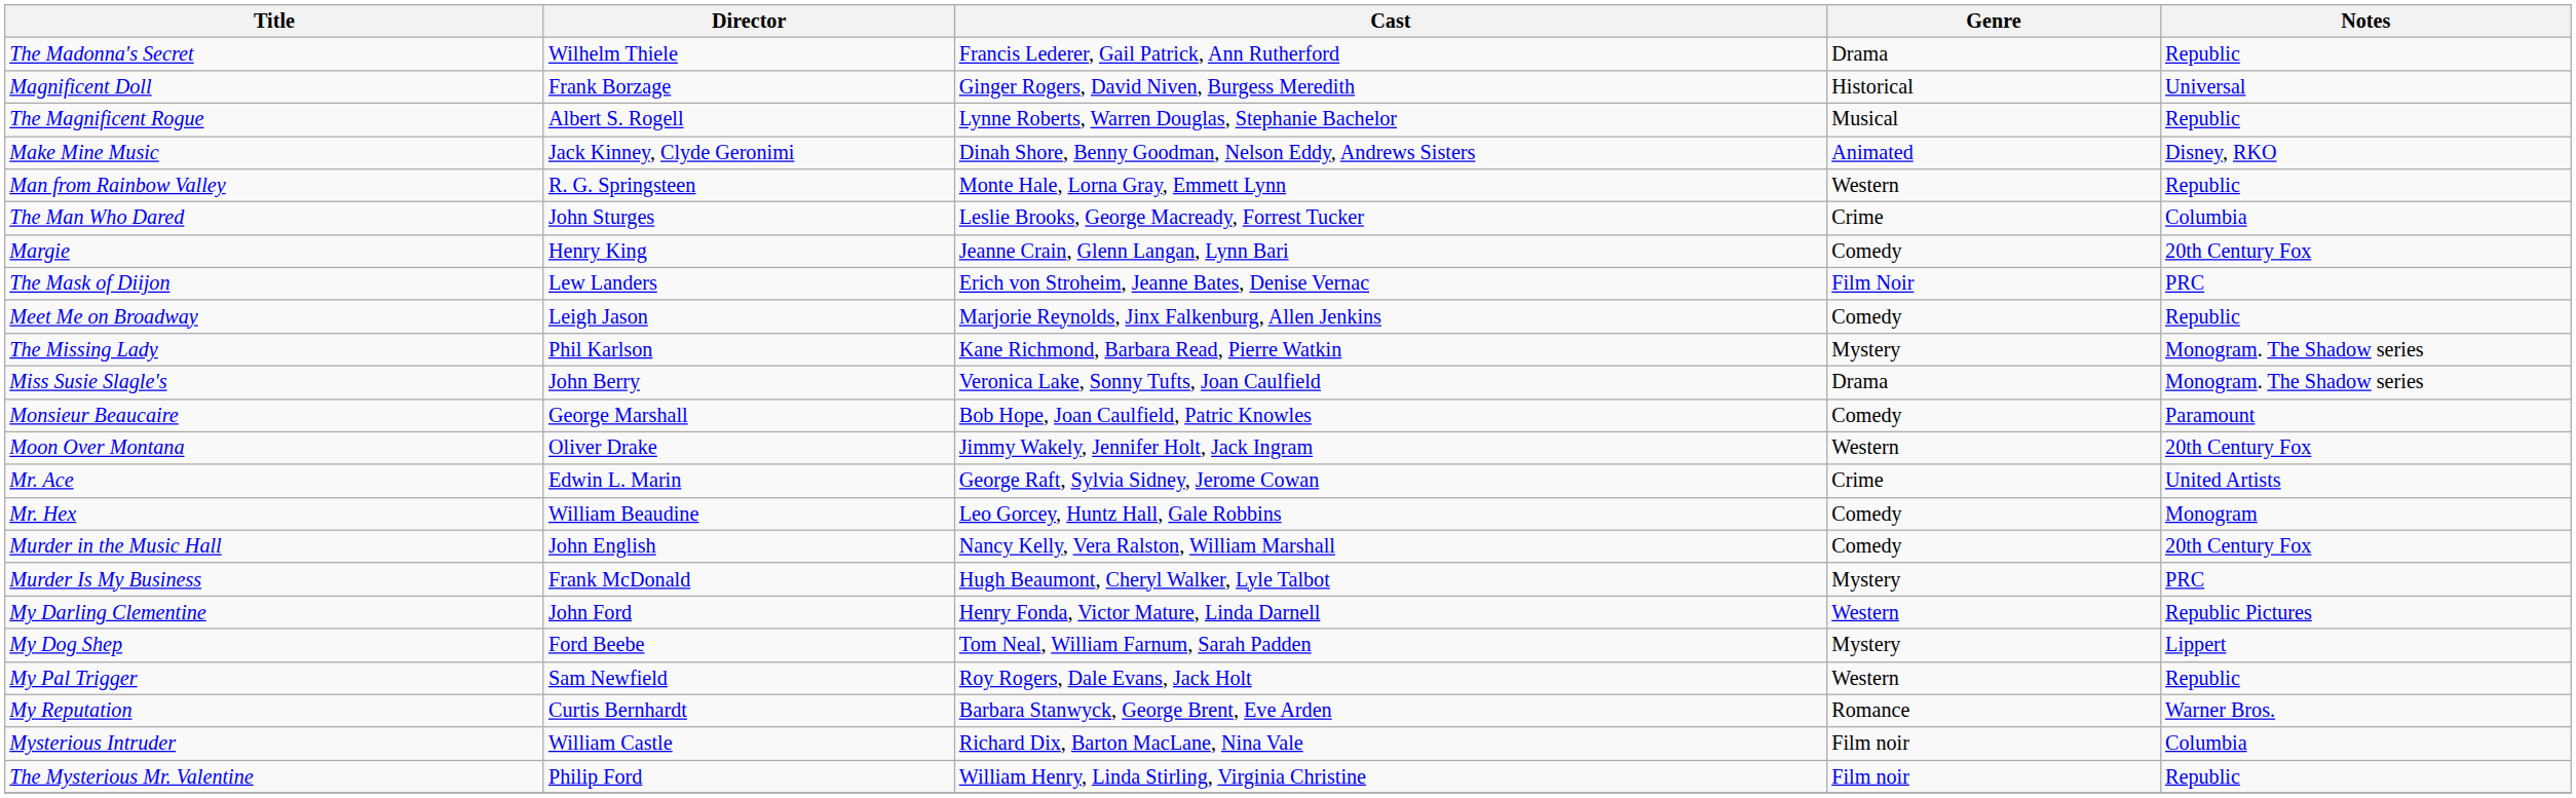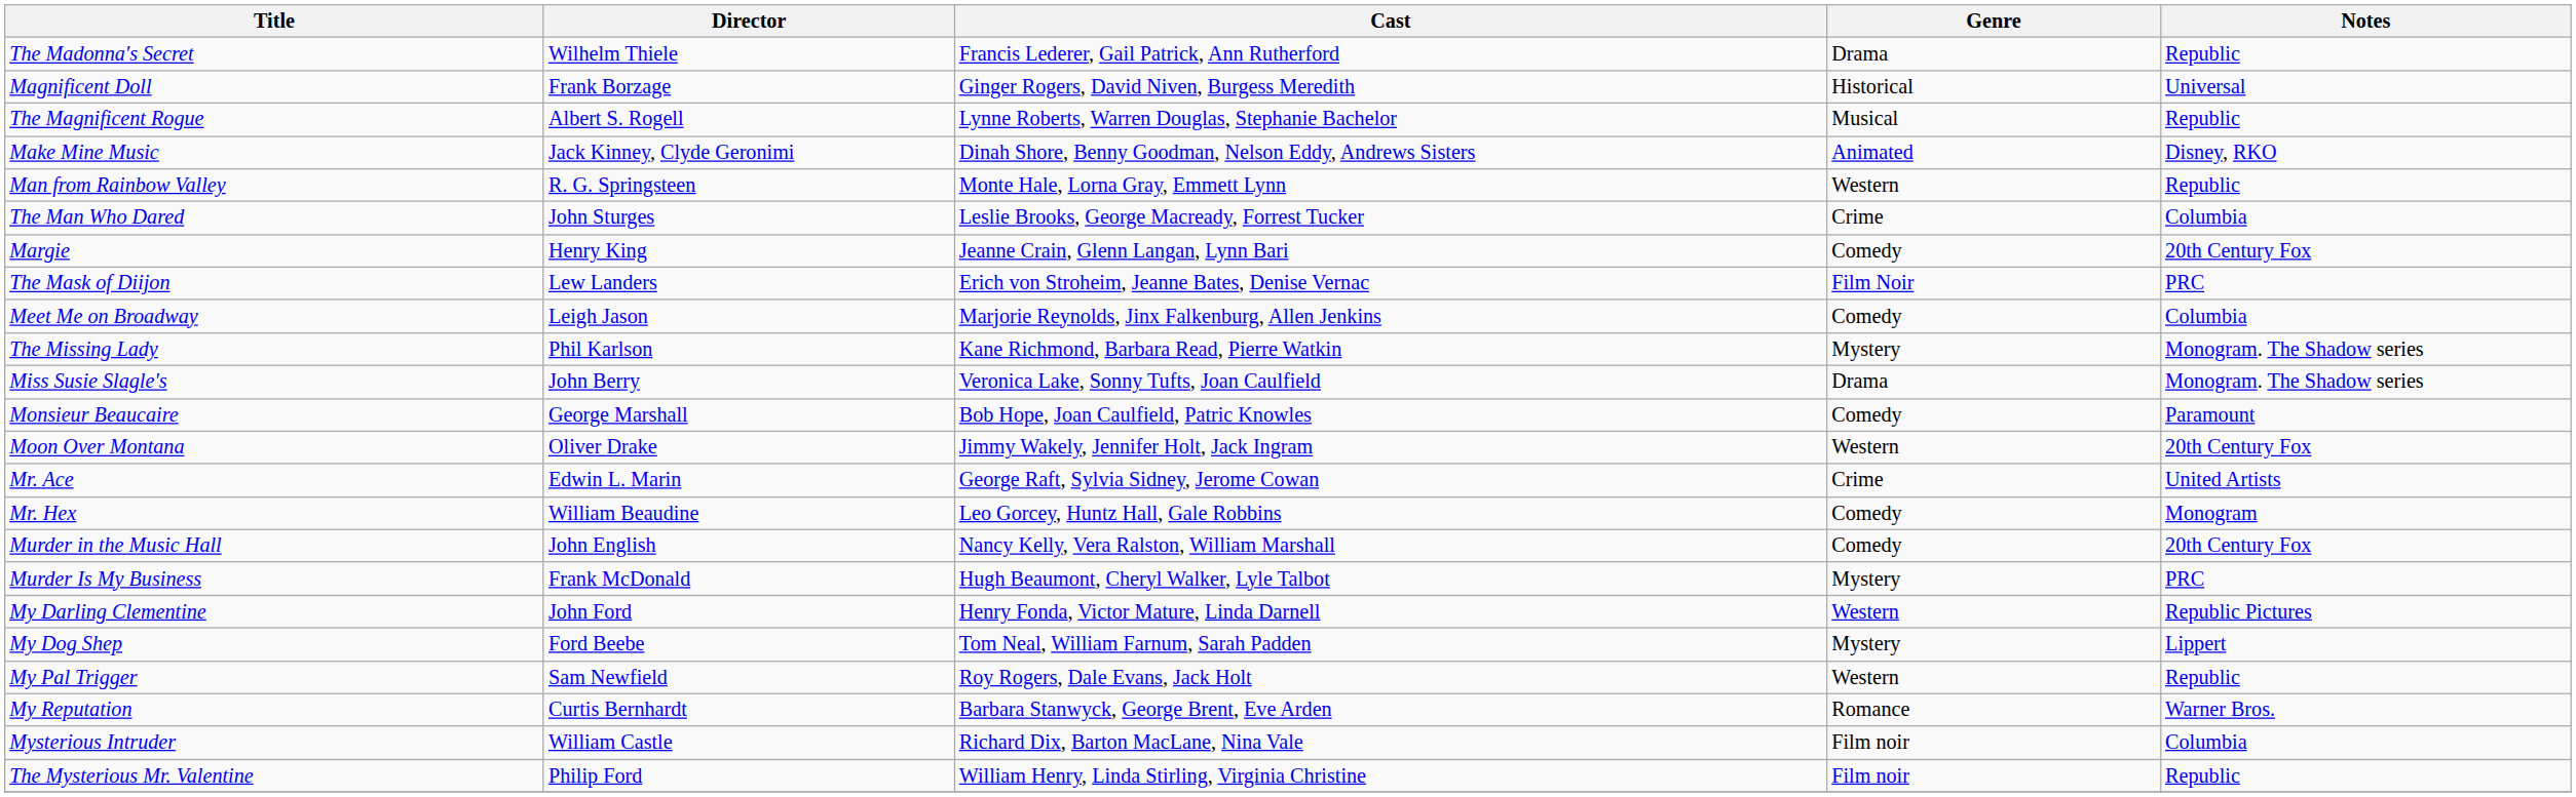 <table class="wikitable" style="width:100%;">
 <tr>
 <th style="width:21%;">Title</th>
 <th style="width:16%;">Director</th>
 <th style="width:34%;">Cast</th>
 <th style="width:13%;">Genre</th>
 <th style="width:16%;">Notes</th>
 </tr>
 <tr>
 <td><em><a href='#'>The Madonna's Secret</a></em></td>
 <td><a href='#'>Wilhelm Thiele</a></td>
 <td><a href='#'>Francis Lederer</a>, <a href='#'>Gail Patrick</a>, <a href='#'>Ann Rutherford</a></td>
 <td>Drama</td>
 <td><a href='#'>Republic</a></td>
 </tr>
 <tr>
 <td><em><a href='#'>Magnificent Doll</a></em></td>
 <td><a href='#'>Frank Borzage</a></td>
 <td><a href='#'>Ginger Rogers</a>, <a href='#'>David Niven</a>, <a href='#'>Burgess Meredith</a></td>
 <td>Historical</td>
 <td><a href='#'>Universal</a></td>
 </tr>
 <tr>
 <td><em><a href='#'>The Magnificent Rogue</a></em></td>
 <td><a href='#'>Albert S. Rogell</a></td>
 <td><a href='#'>Lynne Roberts</a>, <a href='#'>Warren Douglas</a>, <a href='#'>Stephanie Bachelor</a></td>
 <td>Musical</td>
 <td><a href='#'>Republic</a></td>
 </tr>
 <tr>
 <td><em><a href='#'>Make Mine Music</a></em></td>
 <td><a href='#'>Jack Kinney</a>, <a href='#'>Clyde Geronimi</a></td>
 <td><a href='#'>Dinah Shore</a>, <a href='#'>Benny Goodman</a>, <a href='#'>Nelson Eddy</a>, <a href='#'>Andrews Sisters</a></td>
 <td><a href='#'>Animated</a></td>
 <td><a href='#'>Disney</a>, <a href='#'>RKO</a></td>
 </tr>
 <tr>
 <td><em><a href='#'>Man from Rainbow Valley</a></em></td>
 <td><a href='#'>R. G. Springsteen</a></td>
 <td><a href='#'>Monte Hale</a>, <a href='#'>Lorna Gray</a>, <a href='#'>Emmett Lynn</a></td>
 <td>Western</td>
 <td><a href='#'>Republic</a></td>
 </tr>
 <tr>
 <td><em><a href='#'>The Man Who Dared</a></em></td>
 <td><a href='#'>John Sturges</a></td>
 <td><a href='#'>Leslie Brooks</a>, <a href='#'>George Macready</a>, <a href='#'>Forrest Tucker</a></td>
 <td>Crime</td>
 <td><a href='#'>Columbia</a></td>
 </tr>
 <tr>
 <td><em><a href='#'>Margie</a></em></td>
 <td><a href='#'>Henry King</a></td>
 <td><a href='#'>Jeanne Crain</a>, <a href='#'>Glenn Langan</a>, <a href='#'>Lynn Bari</a></td>
 <td>Comedy</td>
 <td><a href='#'>20th Century Fox</a></td>
 </tr>
 <tr>
 <td><em><a href='#'>The Mask of Diijon</a></em></td>
 <td><a href='#'>Lew Landers</a></td>
 <td><a href='#'>Erich von Stroheim</a>, <a href='#'>Jeanne Bates</a>, <a href='#'>Denise Vernac</a></td>
 <td><a href='#'>Film Noir</a></td>
 <td><a href='#'>PRC</a></td>
 </tr>
 <tr>
 <td><em><a href='#'>Meet Me on Broadway</a></em></td>
 <td><a href='#'>Leigh Jason</a></td>
 <td><a href='#'>Marjorie Reynolds</a>, <a href='#'>Jinx Falkenburg</a>, <a href='#'>Allen Jenkins</a></td>
 <td>Comedy</td>
-<td><a href='#'>Republic</a></td>
+<td><a href='#'>Columbia</a></td>
 </tr>
 <tr>
 <td><em><a href='#'>The Missing Lady</a></em></td>
 <td><a href='#'>Phil Karlson</a></td>
 <td><a href='#'>Kane Richmond</a>, <a href='#'>Barbara Read</a>, <a href='#'>Pierre Watkin</a></td>
 <td>Mystery</td>
 <td><a href='#'>Monogram</a>. <a href='#'>The Shadow</a> series</td>
 </tr>
 <tr>
 <td><em><a href='#'>Miss Susie Slagle's</a></em></td>
 <td><a href='#'>John Berry</a></td>
 <td><a href='#'>Veronica Lake</a>, <a href='#'>Sonny Tufts</a>, <a href='#'>Joan Caulfield</a></td>
 <td>Drama</td>
 <td><a href='#'>Monogram</a>. <a href='#'>The Shadow</a> series</td>
 </tr>
 <tr>
 <td><em><a href='#'>Monsieur Beaucaire</a></em></td>
 <td><a href='#'>George Marshall</a></td>
 <td><a href='#'>Bob Hope</a>, <a href='#'>Joan Caulfield</a>, <a href='#'>Patric Knowles</a></td>
 <td>Comedy</td>
 <td><a href='#'>Paramount</a></td>
 </tr>
 <tr>
 <td><em><a href='#'>Moon Over Montana</a></em></td>
 <td><a href='#'>Oliver Drake</a></td>
 <td><a href='#'>Jimmy Wakely</a>, <a href='#'>Jennifer Holt</a>, <a href='#'>Jack Ingram</a></td>
 <td>Western</td>
 <td><a href='#'>20th Century Fox</a></td>
 </tr>
 <tr>
 <td><em><a href='#'>Mr. Ace</a></em></td>
 <td><a href='#'>Edwin L. Marin</a></td>
 <td><a href='#'>George Raft</a>, <a href='#'>Sylvia Sidney</a>, <a href='#'>Jerome Cowan</a></td>
 <td>Crime</td>
 <td><a href='#'>United Artists</a></td>
 </tr>
 <tr>
 <td><em><a href='#'>Mr. Hex</a></em></td>
 <td><a href='#'>William Beaudine</a></td>
 <td><a href='#'>Leo Gorcey</a>, <a href='#'>Huntz Hall</a>, <a href='#'>Gale Robbins</a></td>
 <td>Comedy</td>
 <td><a href='#'>Monogram</a></td>
 </tr>
 <tr>
 <td><em><a href='#'>Murder in the Music Hall</a></em></td>
 <td><a href='#'>John English</a></td>
 <td><a href='#'>Nancy Kelly</a>, <a href='#'>Vera Ralston</a>, <a href='#'>William Marshall</a></td>
 <td>Comedy</td>
 <td><a href='#'>20th Century Fox</a></td>
 </tr>
 <tr>
 <td><em><a href='#'>Murder Is My Business</a></em></td>
 <td><a href='#'>Frank McDonald</a></td>
 <td><a href='#'>Hugh Beaumont</a>, <a href='#'>Cheryl Walker</a>, <a href='#'>Lyle Talbot</a></td>
 <td>Mystery</td>
 <td><a href='#'>PRC</a></td>
 </tr>
 <tr>
 <td><em><a href='#'>My Darling Clementine</a></em></td>
 <td><a href='#'>John Ford</a></td>
 <td><a href='#'>Henry Fonda</a>, <a href='#'>Victor Mature</a>,  <a href='#'>Linda Darnell</a></td>
 <td><a href='#'>Western</a></td>
 <td><a href='#'>Republic Pictures</a></td>
 </tr>
 <tr>
 <td><em><a href='#'>My Dog Shep</a></em></td>
 <td><a href='#'>Ford Beebe</a></td>
 <td><a href='#'>Tom Neal</a>, <a href='#'>William Farnum</a>, <a href='#'>Sarah Padden</a></td>
 <td>Mystery</td>
 <td><a href='#'>Lippert</a></td>
 </tr>
 <tr>
 <td><em><a href='#'>My Pal Trigger</a></em></td>
 <td><a href='#'>Sam Newfield</a></td>
 <td><a href='#'>Roy Rogers</a>, <a href='#'>Dale Evans</a>, <a href='#'>Jack Holt</a></td>
 <td>Western</td>
 <td><a href='#'>Republic</a></td>
 </tr>
 <tr>
 <td><em><a href='#'>My Reputation</a></em></td>
 <td><a href='#'>Curtis Bernhardt</a></td>
 <td><a href='#'>Barbara Stanwyck</a>, <a href='#'>George Brent</a>, <a href='#'>Eve Arden</a></td>
 <td>Romance</td>
 <td><a href='#'>Warner Bros.</a></td>
 </tr>
 <tr>
 <td><em><a href='#'>Mysterious Intruder</a></em></td>
 <td><a href='#'>William Castle</a></td>
 <td><a href='#'>Richard Dix</a>, <a href='#'>Barton MacLane</a>, <a href='#'>Nina Vale</a></td>
 <td>Film noir</td>
 <td><a href='#'>Columbia</a></td>
 </tr>
 <tr>
 <td><em><a href='#'>The Mysterious Mr. Valentine</a></em></td>
 <td><a href='#'>Philip Ford</a></td>
 <td><a href='#'>William Henry</a>, <a href='#'>Linda Stirling</a>, <a href='#'>Virginia Christine</a></td>
 <td><a href='#'>Film noir</a></td>
 <td><a href='#'>Republic</a></td>
 </tr>
 <tr>
 </tr>
 </table>
